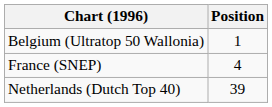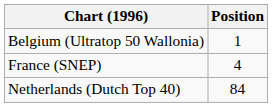 <table class="wikitable sortable">
 <tr>
 <th>Chart (1996)</th>
 <th>Position</th>
 </tr>
 <tr>
 <td>Belgium (Ultratop 50 Wallonia)</td>
 <td align="center">1</td>
 </tr>
 <tr>
 <td>France (SNEP)</td>
 <td align="center">4</td>
 </tr>
 <tr>
 <td>Netherlands (Dutch Top 40)</td>
-<td align="center">39</td>
+<td align="center">84</td>
 </tr>
 </table>
